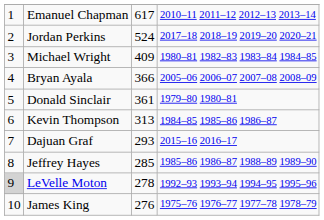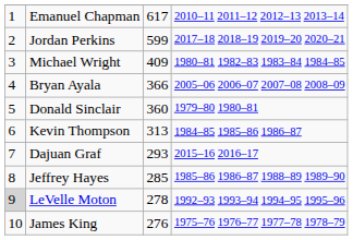 <table class="wikitable">
 <tr>
 </tr>
 <tr>
 <td>1</td>
 <td>Emanuel Chapman</td>
 <td>617</td>
 <td style="font-size:80%;"><a href='#'>2010–11</a> <a href='#'>2011–12</a> <a href='#'>2012–13</a> <a href='#'>2013–14</a></td>
 </tr>
 <tr>
 <td>2</td>
 <td>Jordan Perkins</td>
-<td>524</td>
+<td>599</td>
 <td style="font-size:80%;"><a href='#'>2017–18</a> <a href='#'>2018–19</a> <a href='#'>2019–20</a> <a href='#'>2020–21</a></td>
 </tr>
 <tr>
 <td>3</td>
 <td>Michael Wright</td>
 <td>409</td>
 <td style="font-size:80%;"><a href='#'>1980–81</a> <a href='#'>1982–83</a> <a href='#'>1983–84</a> <a href='#'>1984–85</a></td>
 </tr>
 <tr>
 <td>4</td>
 <td>Bryan Ayala</td>
 <td>366</td>
 <td style="font-size:80%;"><a href='#'>2005–06</a> <a href='#'>2006–07</a> <a href='#'>2007–08</a> <a href='#'>2008–09</a></td>
 </tr>
 <tr>
 <td>5</td>
 <td>Donald Sinclair</td>
-<td>361</td>
+<td>360</td>
 <td style="font-size:80%;"><a href='#'>1979–80</a> <a href='#'>1980–81</a></td>
 </tr>
 <tr>
 <td>6</td>
 <td>Kevin Thompson</td>
 <td>313</td>
 <td style="font-size:80%;"><a href='#'>1984–85</a> <a href='#'>1985–86</a> <a href='#'>1986–87</a></td>
 </tr>
 <tr>
 <td>7</td>
 <td>Dajuan Graf</td>
 <td>293</td>
 <td style="font-size:80%;"><a href='#'>2015–16</a> <a href='#'>2016–17</a></td>
 </tr>
 <tr>
 <td>8</td>
 <td>Jeffrey Hayes</td>
 <td>285</td>
 <td style="font-size:80%;"><a href='#'>1985–86</a> <a href='#'>1986–87</a> <a href='#'>1988–89</a> <a href='#'>1989–90</a></td>
 </tr>
 <tr>
 <td style="background: lightgrey;">9</td>
 <td><a href='#'>LeVelle Moton</a></td>
 <td>278</td>
 <td style="font-size:80%;"><a href='#'>1992–93</a> <a href='#'>1993–94</a> <a href='#'>1994–95</a> <a href='#'>1995–96</a></td>
 </tr>
 <tr>
 <td>10</td>
 <td>James King</td>
 <td>276</td>
 <td style="font-size:80%;"><a href='#'>1975–76</a> <a href='#'>1976–77</a> <a href='#'>1977–78</a> <a href='#'>1978–79</a></td>
 </tr>
 </table>
